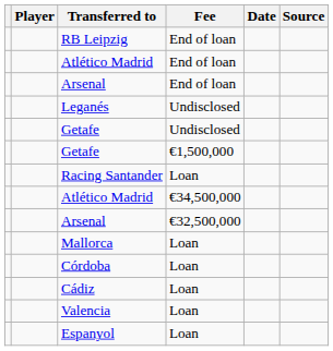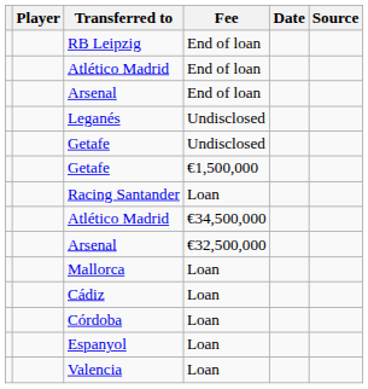 <table class="wikitable plainrowheaders sortable">
 <tr>
 <th></th>
 <th scope="col">Player</th>
 <th>Transferred to</th>
 <th style="width: 65px;">Fee</th>
 <th scope="col">Date</th>
 <th scope="col">Source</th>
 </tr>
 <tr>
 <td align="center"></td>
 <td></td>
 <td> <a href='#'>RB Leipzig</a></td>
 <td>End of loan</td>
 <td></td>
 <td></td>
 </tr>
 <tr>
 <td align="center"></td>
 <td></td>
 <td> <a href='#'>Atlético Madrid</a></td>
 <td>End of loan</td>
 <td></td>
 <td></td>
 </tr>
 <tr>
 <td align="center"></td>
 <td></td>
 <td> <a href='#'>Arsenal</a></td>
 <td>End of loan</td>
 <td></td>
 <td></td>
 </tr>
 <tr>
 <td align="center"></td>
 <td></td>
 <td> <a href='#'>Leganés</a></td>
 <td>Undisclosed</td>
 <td></td>
 <td></td>
 </tr>
 <tr>
 <td align="center"></td>
 <td></td>
 <td> <a href='#'>Getafe</a></td>
 <td>Undisclosed</td>
 <td></td>
 <td></td>
 </tr>
 <tr>
 <td align="center"></td>
 <td></td>
 <td> <a href='#'>Getafe</a></td>
 <td>€1,500,000</td>
 <td></td>
 <td></td>
 </tr>
 <tr>
 <td align="center"></td>
 <td></td>
 <td> <a href='#'>Racing Santander</a></td>
 <td>Loan</td>
 <td></td>
 <td></td>
 </tr>
 <tr>
 <td align="center"></td>
 <td></td>
 <td> <a href='#'>Atlético Madrid</a></td>
 <td>€34,500,000</td>
 <td></td>
 <td></td>
 </tr>
 <tr>
 <td align="center"></td>
 <td></td>
 <td> <a href='#'>Arsenal</a></td>
 <td>€32,500,000</td>
 <td></td>
 <td></td>
 </tr>
 <tr>
 <td align="center"></td>
 <td></td>
 <td> <a href='#'>Mallorca</a></td>
 <td>Loan</td>
 <td></td>
 <td></td>
 </tr>
 <tr>
 <td align="center"></td>
 <td></td>
+<td> <a href='#'>Cádiz</a></td>
+<td>Loan</td>
+<td></td>
+<td></td>
+</tr>
+<tr>
+<td align="center"></td>
+<td></td>
 <td> <a href='#'>Córdoba</a></td>
 <td>Loan</td>
 <td></td>
 <td></td>
 </tr>
 <tr>
 <td align="center"></td>
 <td></td>
-<td> <a href='#'>Cádiz</a></td>
+<td> <a href='#'>Espanyol</a></td>
 <td>Loan</td>
 <td></td>
 <td></td>
 </tr>
 <tr>
 <td align="center"></td>
 <td></td>
 <td> <a href='#'>Valencia</a></td>
 <td>Loan</td>
 <td></td>
 <td></td>
 </tr>
-<tr>
-<td align="center"></td>
-<td></td>
-<td> <a href='#'>Espanyol</a></td>
-<td>Loan</td>
-<td></td>
-<td></td>
-</tr>
 </table>
